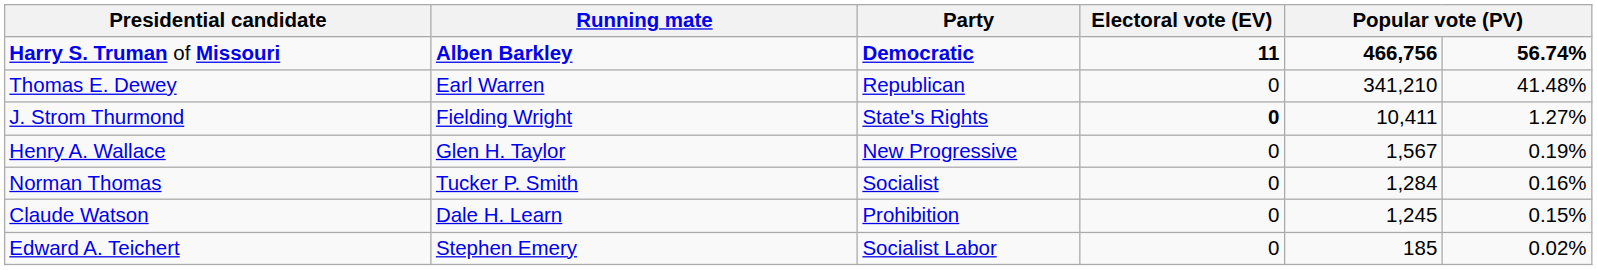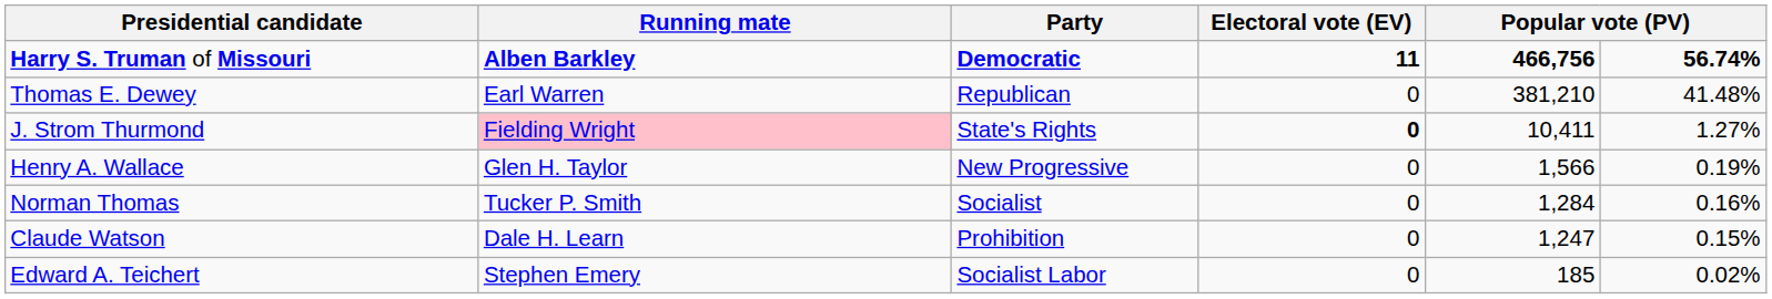 <table class="wikitable">
 <tr>
 <th width="25%">Presidential candidate</th>
 <th width="25%"><a href='#'>Running mate</a></th>
 <th width="13%">Party</th>
 <th width="12%">Electoral vote (EV)</th>
 <th colspan="2" width="18%">Popular vote (PV)</th>
 </tr>
 <tr>
 <td><strong><a href='#'>Harry S. Truman</a></strong> of <strong><a href='#'>Missouri</a></strong></td>
 <td><strong><a href='#'>Alben Barkley</a></strong></td>
 <td><strong><a href='#'>Democratic</a></strong></td>
 <td align="right"><strong>11</strong></td>
 <td align="right"><strong>466,756</strong></td>
 <td align="right"><strong>56.74%</strong></td>
 </tr>
 <tr>
 <td><a href='#'>Thomas E. Dewey</a></td>
 <td><a href='#'>Earl Warren</a></td>
 <td><a href='#'>Republican</a></td>
 <td align="right">0</td>
-<td align="right">341,210</td>
+<td align="right">381,210</td>
 <td align="right">41.48%</td>
 </tr>
 <tr>
 <td><a href='#'>J. Strom Thurmond</a></td>
-<td><a href='#'>Fielding Wright</a></td>
+<td style="background: pink;"><a href='#'>Fielding Wright</a></td>
 <td><a href='#'>State's Rights</a></td>
 <td align="right"><strong>0</strong></td>
 <td align="right">10,411</td>
 <td align="right">1.27%</td>
 </tr>
 <tr>
 <td><a href='#'>Henry A. Wallace</a></td>
 <td><a href='#'>Glen H. Taylor</a></td>
 <td><a href='#'>New Progressive</a></td>
 <td align="right">0</td>
-<td align="right">1,567</td>
+<td align="right">1,566</td>
 <td align="right">0.19%</td>
 </tr>
 <tr>
 <td><a href='#'>Norman Thomas</a></td>
 <td><a href='#'>Tucker P. Smith</a></td>
 <td><a href='#'>Socialist</a></td>
 <td align="right">0</td>
 <td align="right">1,284</td>
 <td align="right">0.16%</td>
 </tr>
 <tr>
 <td><a href='#'>Claude Watson</a></td>
 <td><a href='#'>Dale H. Learn</a></td>
 <td><a href='#'>Prohibition</a></td>
 <td align="right">0</td>
-<td align="right">1,245</td>
+<td align="right">1,247</td>
 <td align="right">0.15%</td>
 </tr>
 <tr>
 <td><a href='#'>Edward A. Teichert</a></td>
 <td><a href='#'>Stephen Emery</a></td>
 <td><a href='#'>Socialist Labor</a></td>
 <td align="right">0</td>
 <td align="right">185</td>
 <td align="right">0.02%</td>
 </tr>
 </table>
